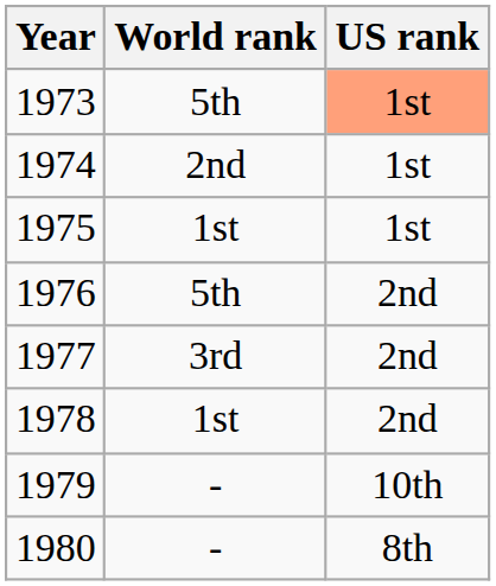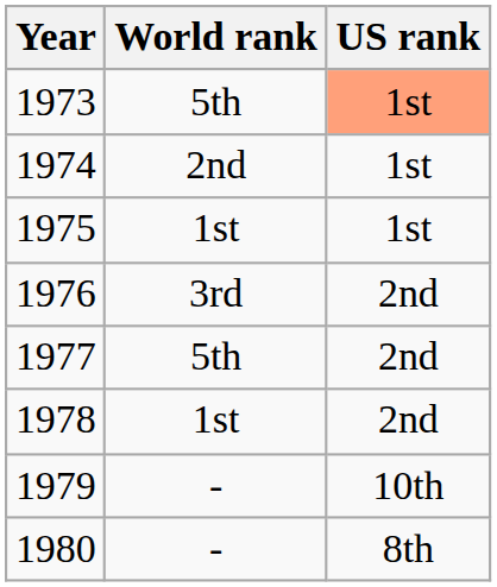 <table class=wikitable>
 <tr>
 <th>Year</th>
 <th>World rank</th>
 <th>US rank</th>
 </tr>
 <tr>
 <td>1973</td>
 <td align="center">5th</td>
 <td align="center" style="background: lightsalmon;">1st</td>
 </tr>
 <tr>
 <td>1974</td>
 <td align="center">2nd</td>
 <td align="center">1st</td>
 </tr>
 <tr>
 <td>1975</td>
 <td align="center">1st</td>
 <td align="center">1st</td>
 </tr>
 <tr>
 <td>1976</td>
-<td align="center">5th</td>
+<td align="center">3rd</td>
 <td align="center">2nd</td>
 </tr>
 <tr>
 <td>1977</td>
-<td align="center">3rd</td>
+<td align="center">5th</td>
 <td align="center">2nd</td>
 </tr>
 <tr>
 <td>1978</td>
 <td align="center">1st</td>
 <td align="center">2nd</td>
 </tr>
 <tr>
 <td>1979</td>
 <td align="center">-</td>
 <td align="center">10th</td>
 </tr>
 <tr>
 <td>1980</td>
 <td align="center">-</td>
 <td align="center">8th</td>
 </tr>
 </table>
